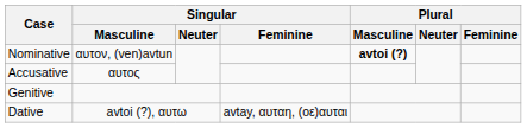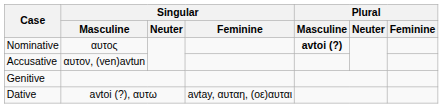 <table class="wikitable">
 <tr>
 <th rowspan="2">Case</th>
 <th colspan="3">Singular</th>
 <th colspan="3">Plural</th>
 </tr>
 <tr>
 <th>Masculine</th>
 <th>Neuter</th>
 <th>Feminine</th>
 <th>Masculine</th>
 <th>Neuter</th>
 <th>Feminine</th>
 </tr>
 <tr>
 <td>Nominative</td>
-<td align="center">αυτον, (ven)avtun</td>
+<td align="center">αυτος</td>
 <td rowspan="2"></td>
 <td></td>
 <td align="center"><strong>avtoi (?)</strong></td>
 <td rowspan="2"></td>
 <td></td>
 </tr>
 <tr>
 <td>Accusative</td>
-<td align="center">αυτος</td>
+<td align="center">αυτον, (ven)avtun</td>
 <td></td>
 <td></td>
 <td></td>
 </tr>
 <tr>
 <td>Genitive</td>
 <td colspan="2"></td>
 <td></td>
 <td colspan="2"></td>
 <td colspan="2"></td>
 </tr>
 <tr>
 <td>Dative</td>
 <td colspan="2" align="center">avtoi (?), αυτω</td>
 <td align="center">avtay, αυταη, (οε)αυται</td>
 <td colspan="2"></td>
 <td colspan="2"></td>
 </tr>
 </table>
